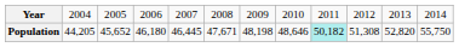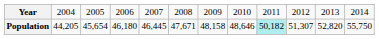 <table class="wikitable" style="margin-right:1px; text-align:center; font-size:85% !important;">
 <tr>
 <th>Year</th>
 <td>2004</td>
 <td>2005</td>
 <td>2006</td>
 <td>2007</td>
 <td>2008</td>
 <td>2009</td>
 <td>2010</td>
 <td>2011</td>
 <td>2012</td>
 <td>2013</td>
 <td>2014</td>
 </tr>
 <tr>
 <th>Population</th>
 <td>44,205</td>
-<td>45,652</td>
+<td>45,654</td>
 <td>46,180</td>
 <td>46,445</td>
 <td>47,671</td>
-<td>48,198</td>
+<td>48,158</td>
 <td>48,646</td>
 <td style="background: paleturquoise;">50,182</td>
-<td>51,308</td>
+<td>51,307</td>
 <td>52,820</td>
 <td>55,750</td>
 </tr>
 </table>
